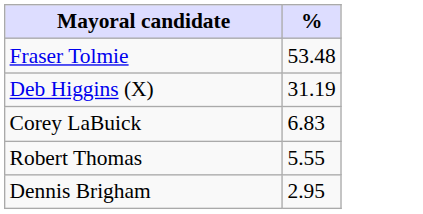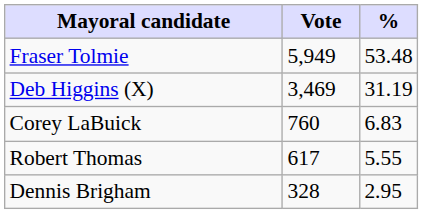 <table class="wikitable">
 <tr>
 <th style="background:#ddf; width:200px;">Mayoral candidate</th>
+<th style="background:#ddf; width:50px;">Vote</th>
 <th style="background:#ddf; width:30px;">%</th>
 </tr>
 <tr>
 <td><a href='#'>Fraser Tolmie</a></td>
+<td>5,949</td>
 <td>53.48</td>
 </tr>
 <tr>
 <td><a href='#'>Deb Higgins</a> (X)</td>
+<td>3,469</td>
 <td>31.19</td>
 </tr>
 <tr>
 <td>Corey LaBuick</td>
+<td>760</td>
 <td>6.83</td>
 </tr>
 <tr>
 <td>Robert Thomas</td>
+<td>617</td>
 <td>5.55</td>
 </tr>
 <tr>
 <td>Dennis Brigham</td>
+<td>328</td>
 <td>2.95</td>
 </tr>
 </table>
